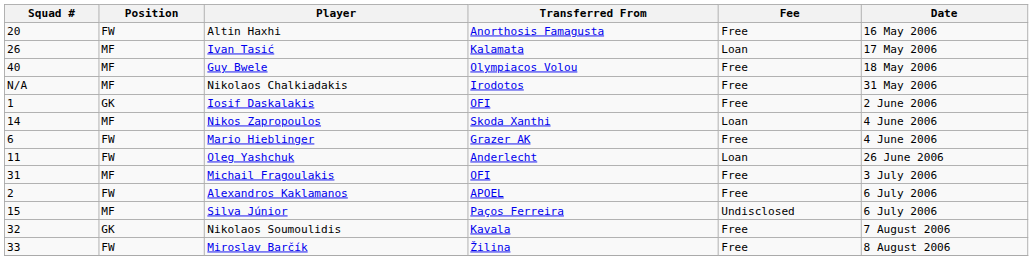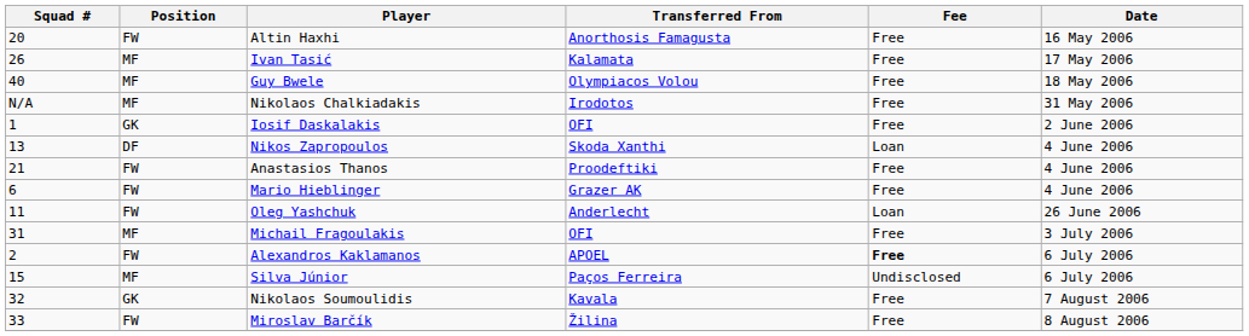 <table class="wikitable sortable" style="width:90%; text-align:center; font-size:95%; text-align:left;">
 <tr>
 <th><strong>Squad #</strong></th>
 <th><strong>Position</strong></th>
 <th><strong>Player</strong></th>
 <th><strong>Transferred From</strong></th>
 <th><strong>Fee</strong></th>
 <th><strong>Date</strong></th>
 </tr>
 <tr>
 <td>20</td>
 <td>FW</td>
 <td> Altin Haxhi</td>
 <td> <a href='#'>Anorthosis Famagusta</a></td>
 <td>Free</td>
 <td>16 May 2006</td>
 </tr>
 <tr>
 <td>26</td>
 <td>MF</td>
 <td> <a href='#'>Ivan Tasić</a></td>
 <td> <a href='#'>Kalamata</a></td>
-<td>Loan</td>
+<td>Free</td>
 <td>17 May 2006</td>
 </tr>
 <tr>
 <td>40</td>
 <td>MF</td>
 <td> <a href='#'>Guy Bwele</a></td>
 <td> <a href='#'>Olympiacos Volou</a></td>
 <td>Free</td>
 <td>18 May 2006</td>
 </tr>
 <tr>
 <td>N/A</td>
 <td>MF</td>
 <td> Nikolaos Chalkiadakis</td>
 <td> <a href='#'>Irodotos</a></td>
 <td>Free</td>
 <td>31 May 2006</td>
 </tr>
 <tr>
 <td>1</td>
 <td>GK</td>
 <td> <a href='#'>Iosif Daskalakis</a></td>
 <td> <a href='#'>OFI</a></td>
 <td>Free</td>
 <td>2 June 2006</td>
 </tr>
 <tr>
-<td>14</td>
-<td>MF</td>
+<td>13</td>
+<td>DF</td>
 <td> <a href='#'>Nikos Zapropoulos</a></td>
 <td> <a href='#'>Skoda Xanthi</a></td>
 <td>Loan</td>
+<td>4 June 2006</td>
+</tr>
+<tr>
+<td>21</td>
+<td>FW</td>
+<td> Anastasios Thanos</td>
+<td> <a href='#'>Proodeftiki</a></td>
+<td>Free</td>
 <td>4 June 2006</td>
 </tr>
 <tr>
 <td>6</td>
 <td>FW</td>
 <td> <a href='#'>Mario Hieblinger</a></td>
 <td> <a href='#'>Grazer AK</a></td>
 <td>Free</td>
 <td>4 June 2006</td>
 </tr>
 <tr>
 <td>11</td>
 <td>FW</td>
 <td>  <a href='#'>Oleg Yashchuk</a></td>
 <td> <a href='#'>Anderlecht</a></td>
 <td>Loan</td>
 <td>26 June 2006</td>
 </tr>
 <tr>
 <td>31</td>
 <td>MF</td>
 <td> <a href='#'>Michail Fragoulakis</a></td>
 <td> <a href='#'>OFI</a></td>
 <td>Free</td>
 <td>3 July 2006</td>
 </tr>
 <tr>
 <td>2</td>
 <td>FW</td>
 <td> <a href='#'>Alexandros Kaklamanos</a></td>
 <td> <a href='#'>APOEL</a></td>
-<td>Free</td>
+<td><strong>Free</strong></td>
 <td>6 July 2006</td>
 </tr>
 <tr>
 <td>15</td>
 <td>MF</td>
 <td> <a href='#'>Silva Júnior</a></td>
 <td> <a href='#'>Paços Ferreira</a></td>
 <td>Undisclosed</td>
 <td>6 July 2006</td>
 </tr>
 <tr>
 <td>32</td>
 <td>GK</td>
 <td> Nikolaos Soumoulidis</td>
 <td> <a href='#'>Kavala</a></td>
 <td>Free</td>
 <td>7 August 2006</td>
 </tr>
 <tr>
 <td>33</td>
 <td>FW</td>
 <td> <a href='#'>Miroslav Barčík</a></td>
 <td> <a href='#'>Žilina</a></td>
 <td>Free</td>
 <td>8 August 2006</td>
 </tr>
 <tr>
 </tr>
 </table>
